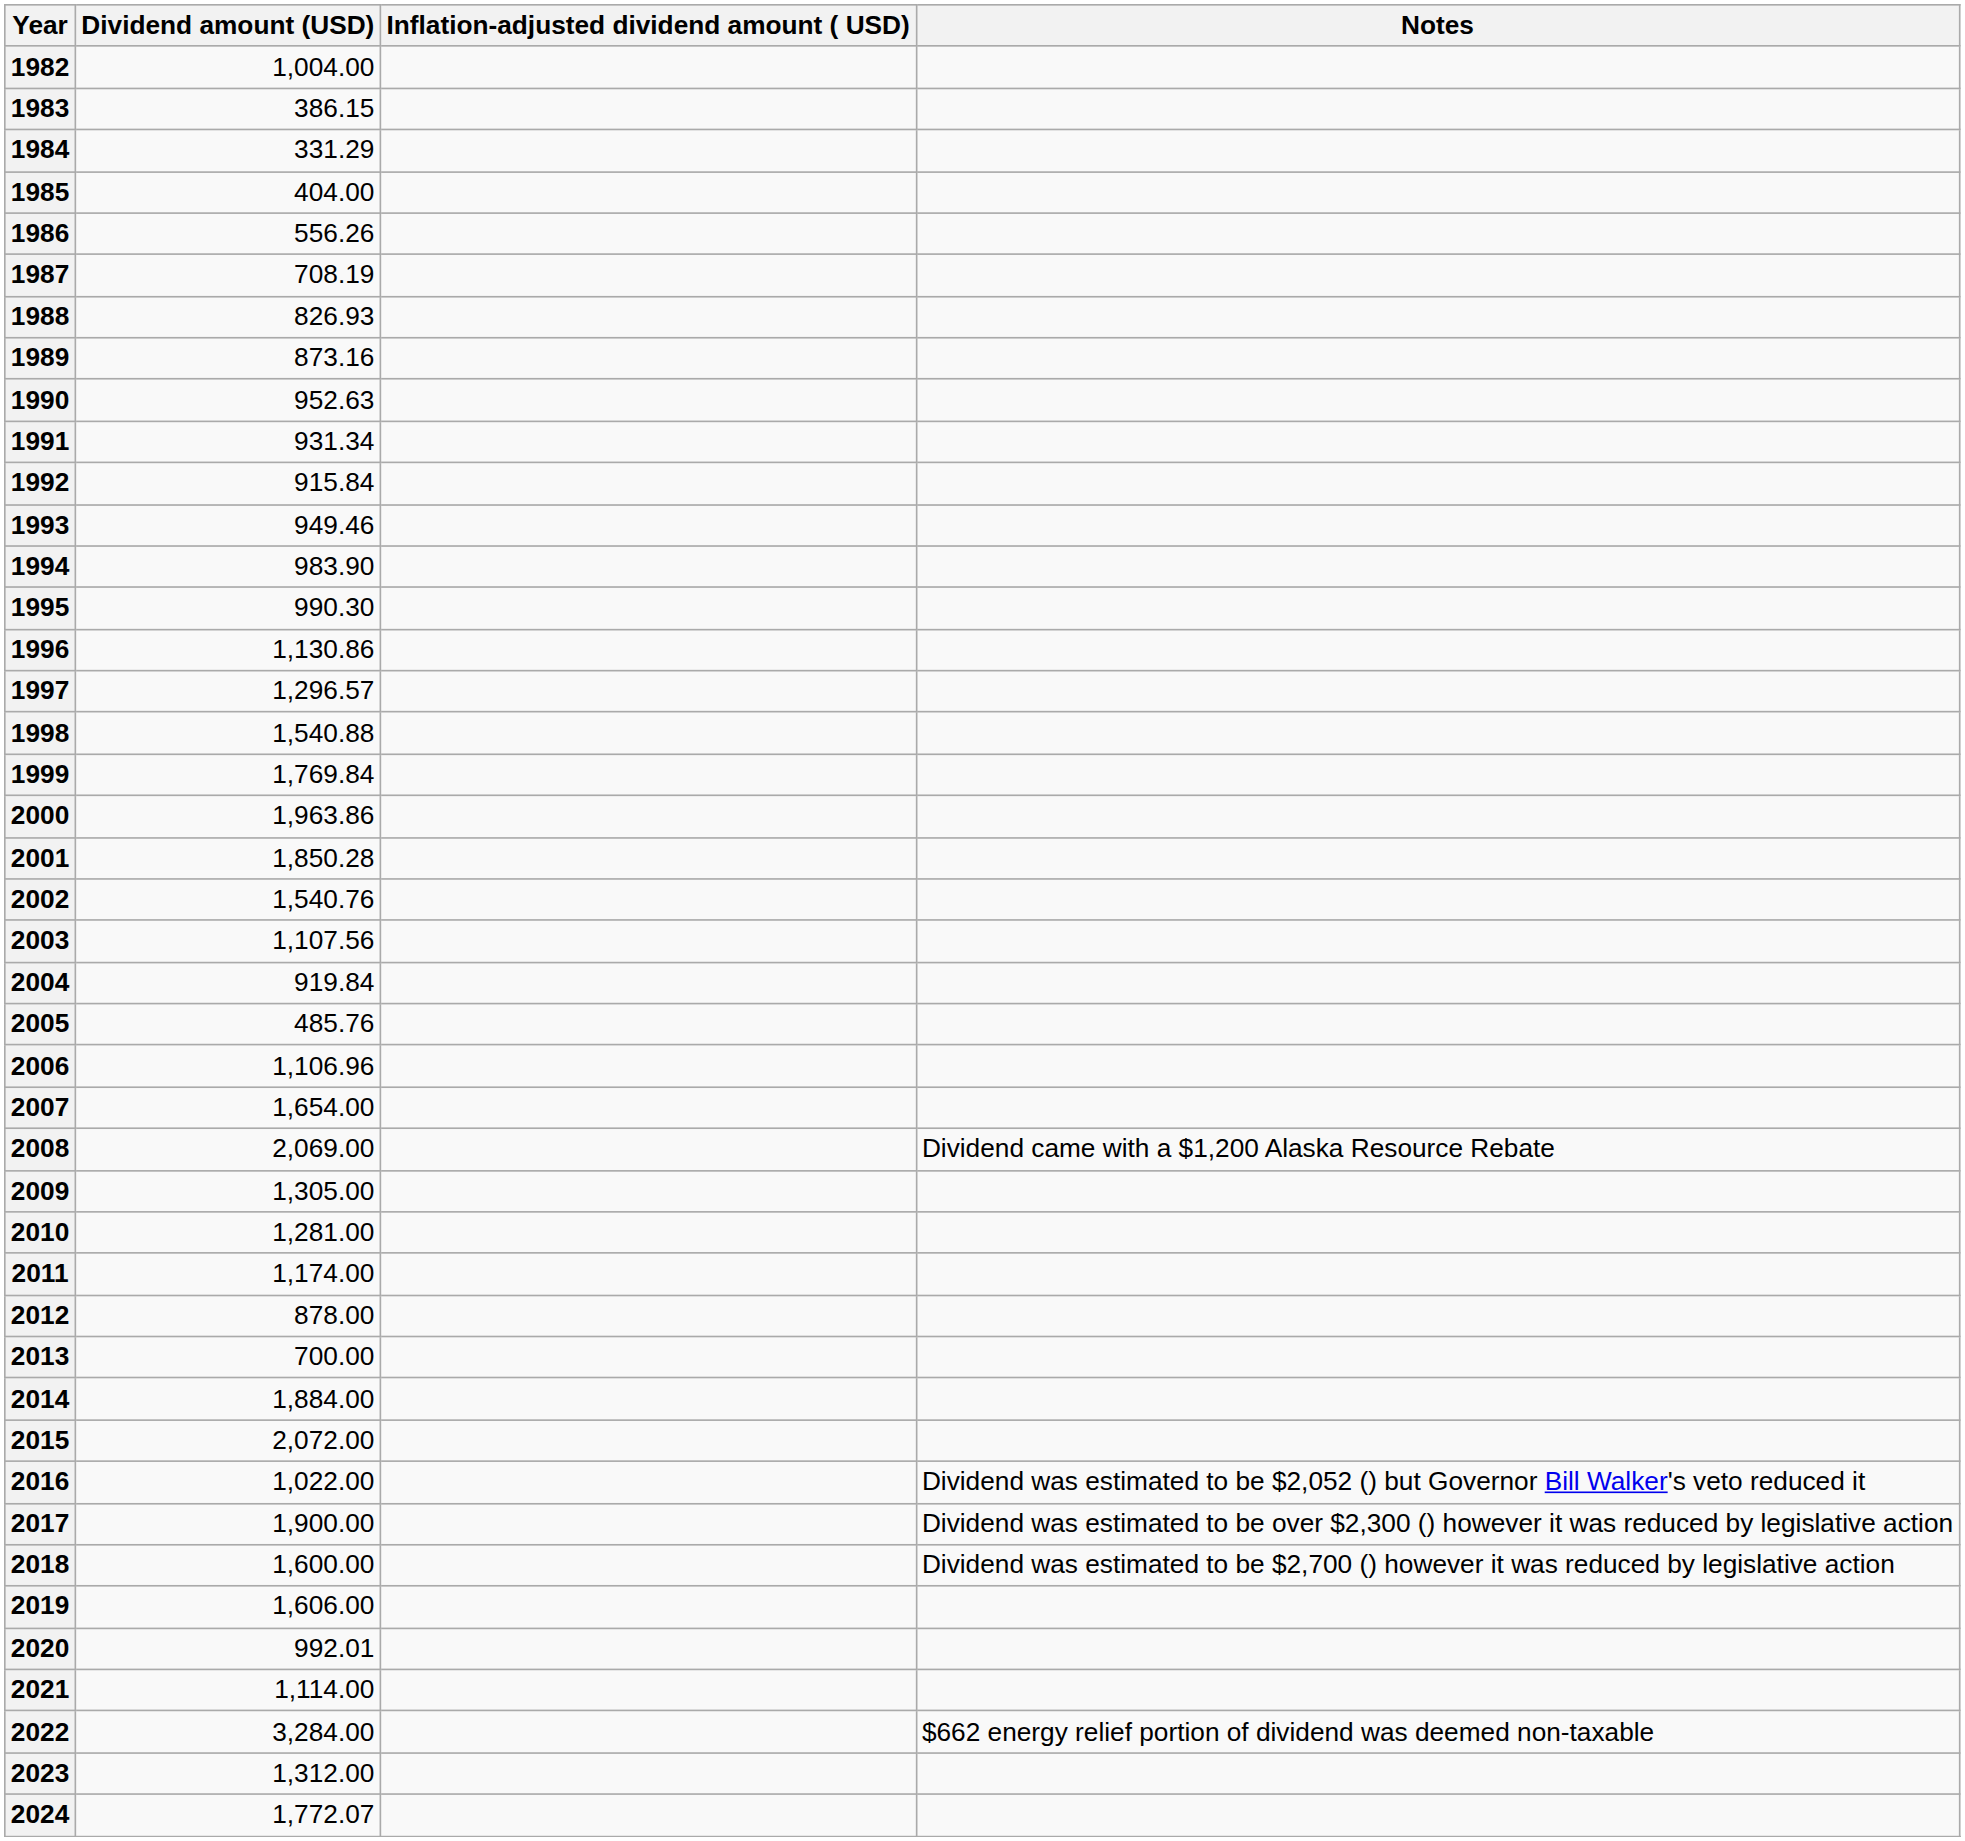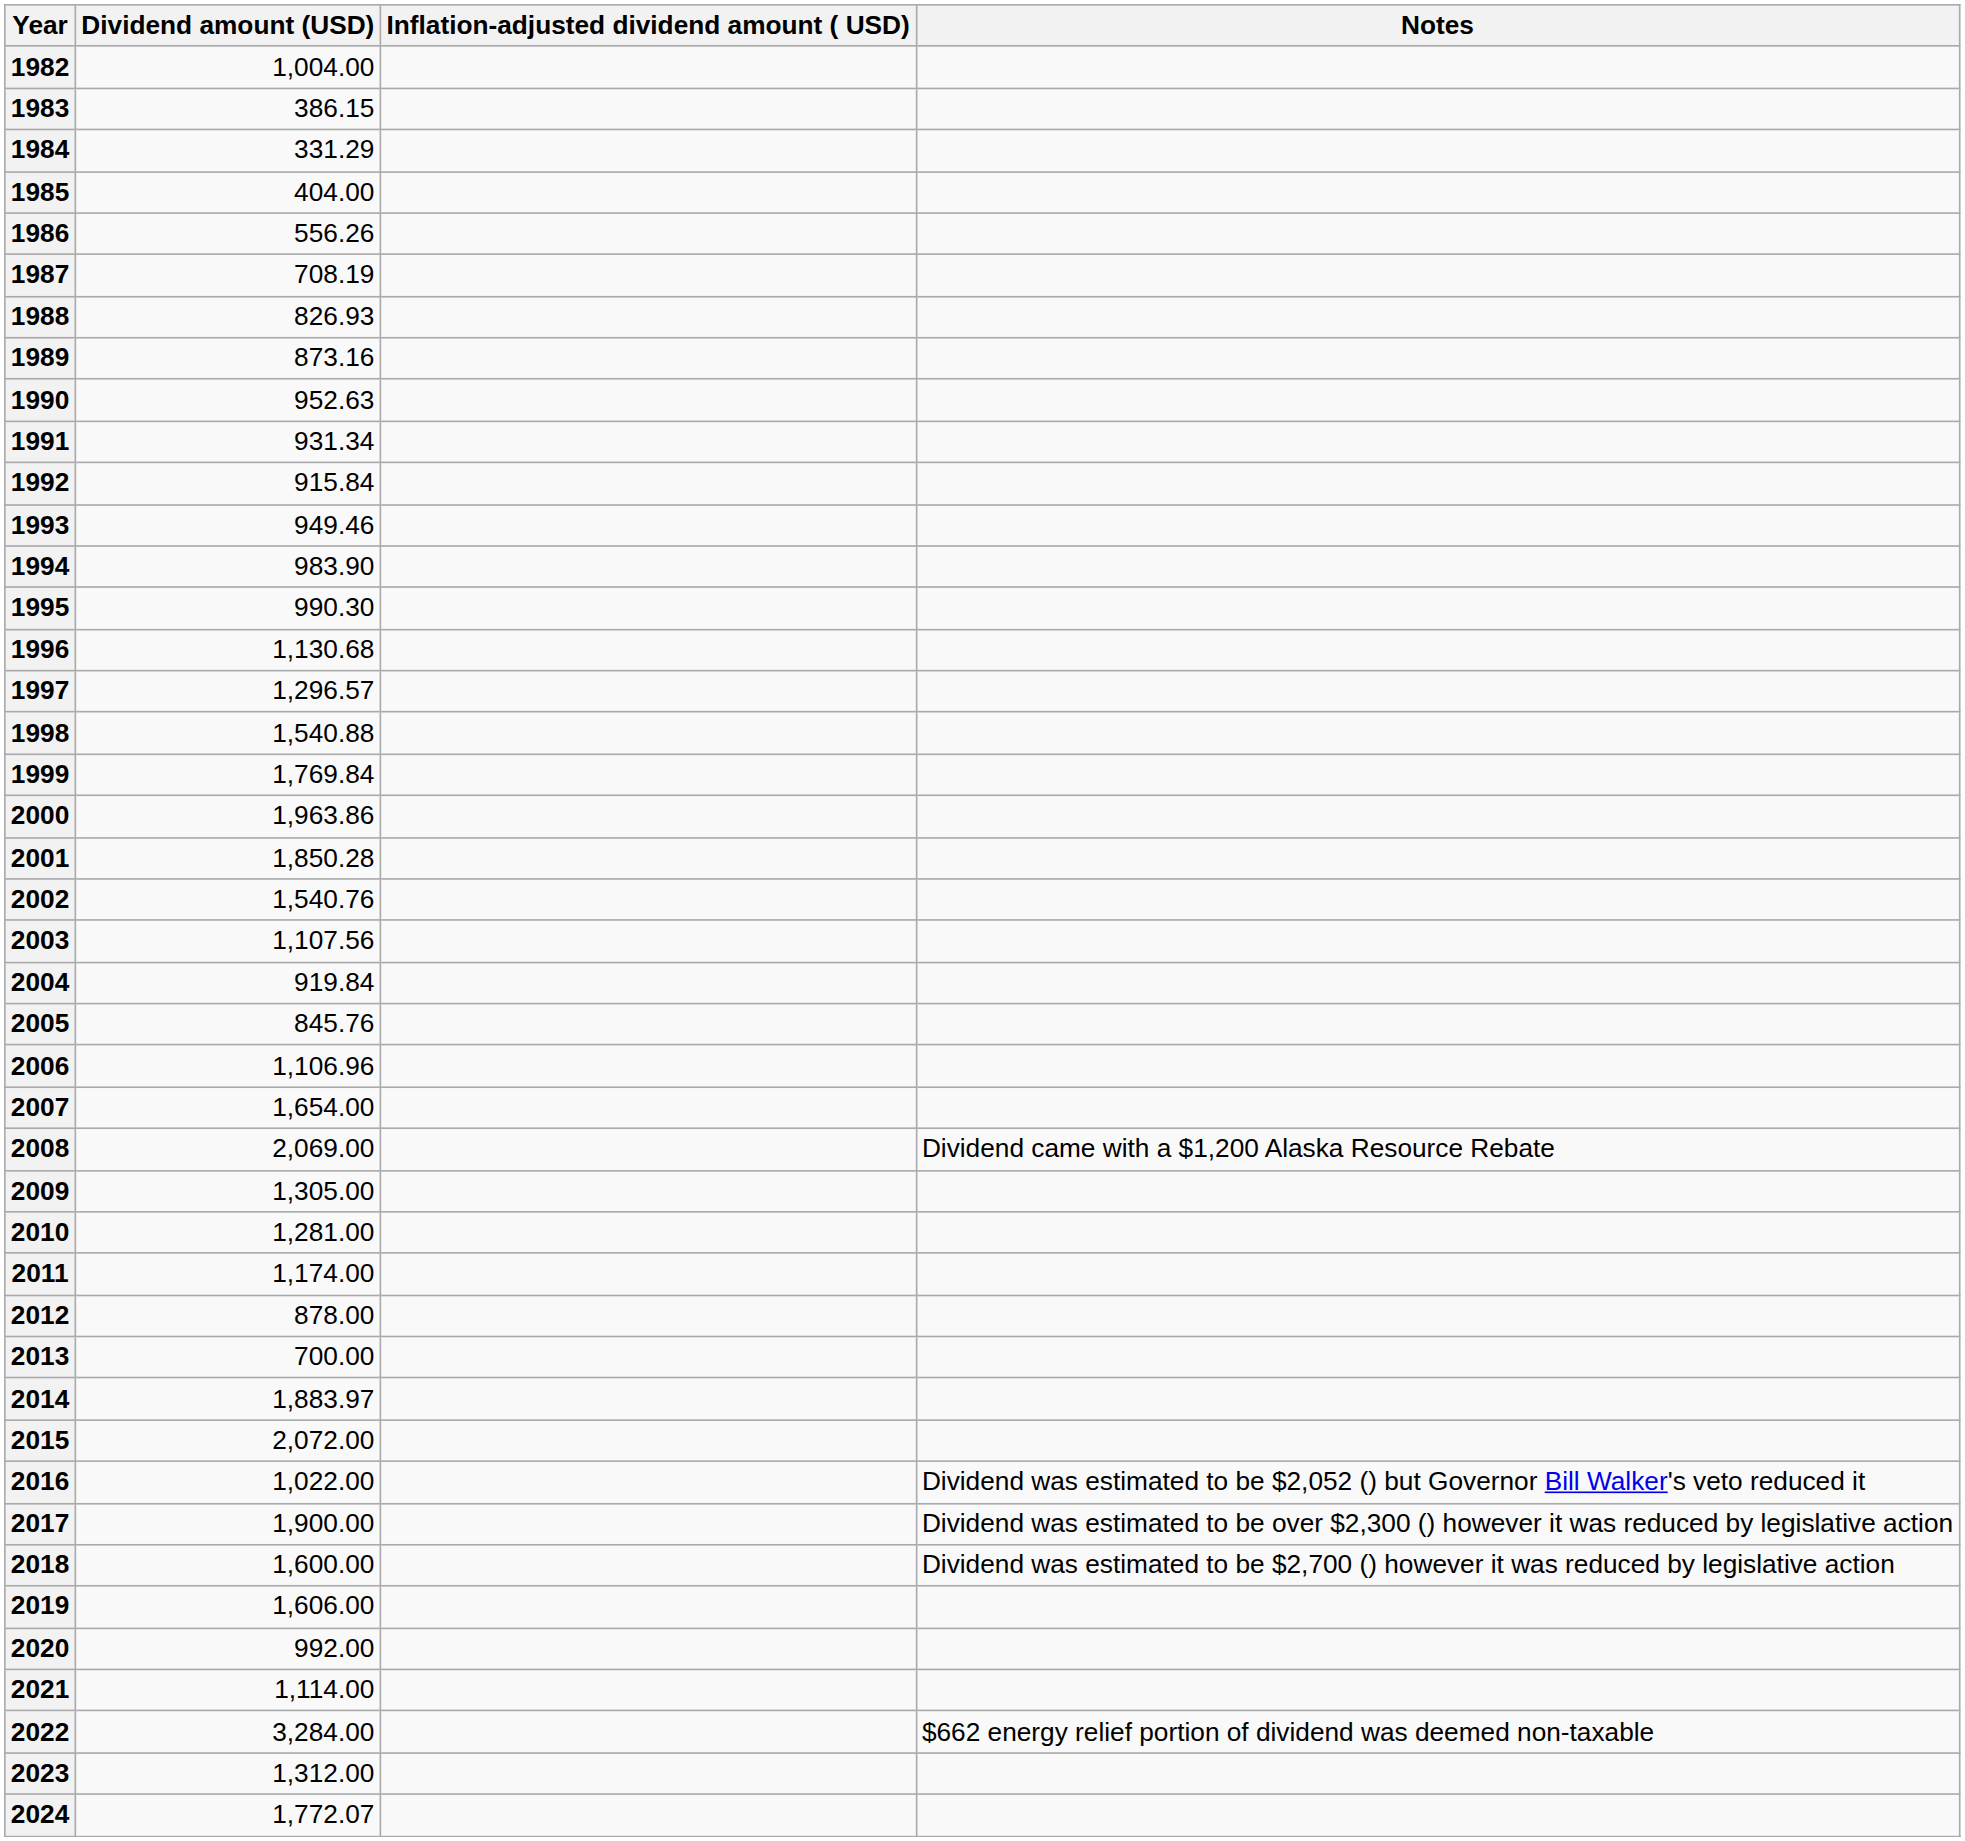 <table class="wikitable sortable plainrowheaders" style="text-align: right;">
 <tr>
 <th scope="col">Year</th>
 <th scope="col" data-sort-type="number">Dividend amount (USD)</th>
 <th scope="col">Inflation-adjusted dividend amount ( USD)</th>
 <th scope="col">Notes</th>
 </tr>
 <tr>
 <th scope="row">1982</th>
 <td>1,004.00</td>
 <td></td>
 <td style="text-align: left;"></td>
 </tr>
 <tr>
 <th scope="row">1983</th>
 <td>386.15</td>
 <td></td>
 <td style="text-align: left;"></td>
 </tr>
 <tr>
 <th scope="row">1984</th>
 <td>331.29</td>
 <td></td>
 <td style="text-align: left;"></td>
 </tr>
 <tr>
 <th scope="row">1985</th>
 <td>404.00</td>
 <td></td>
 <td style="text-align: left;"></td>
 </tr>
 <tr>
 <th scope="row">1986</th>
 <td>556.26</td>
 <td></td>
 <td style="text-align: left;"></td>
 </tr>
 <tr>
 <th scope="row">1987</th>
 <td>708.19</td>
 <td></td>
 <td style="text-align: left;"></td>
 </tr>
 <tr>
 <th scope="row">1988</th>
 <td>826.93</td>
 <td></td>
 <td style="text-align: left;"></td>
 </tr>
 <tr>
 <th scope="row">1989</th>
 <td>873.16</td>
 <td></td>
 <td style="text-align: left;"></td>
 </tr>
 <tr>
 <th scope="row">1990</th>
 <td>952.63</td>
 <td></td>
 <td style="text-align: left;"></td>
 </tr>
 <tr>
 <th scope="row">1991</th>
 <td>931.34</td>
 <td></td>
 <td style="text-align: left;"></td>
 </tr>
 <tr>
 <th scope="row">1992</th>
 <td>915.84</td>
 <td></td>
 <td style="text-align: left;"></td>
 </tr>
 <tr>
 <th scope="row">1993</th>
 <td>949.46</td>
 <td></td>
 <td style="text-align: left;"></td>
 </tr>
 <tr>
 <th scope="row">1994</th>
 <td>983.90</td>
 <td></td>
 <td style="text-align: left;"></td>
 </tr>
 <tr>
 <th scope="row">1995</th>
 <td>990.30</td>
 <td></td>
 <td style="text-align: left;"></td>
 </tr>
 <tr>
 <th scope="row">1996</th>
-<td>1,130.86</td>
+<td>1,130.68</td>
 <td></td>
 <td style="text-align: left;"></td>
 </tr>
 <tr>
 <th scope="row">1997</th>
 <td>1,296.57</td>
 <td></td>
 <td style="text-align: left;"></td>
 </tr>
 <tr>
 <th scope="row">1998</th>
 <td>1,540.88</td>
 <td></td>
 <td style="text-align: left;"></td>
 </tr>
 <tr>
 <th scope="row">1999</th>
 <td>1,769.84</td>
 <td></td>
 <td style="text-align: left;"></td>
 </tr>
 <tr>
 <th scope="row">2000</th>
 <td>1,963.86</td>
 <td></td>
 <td style="text-align: left;"></td>
 </tr>
 <tr>
 <th scope="row">2001</th>
 <td>1,850.28</td>
 <td></td>
 <td style="text-align: left;"></td>
 </tr>
 <tr>
 <th scope="row">2002</th>
 <td>1,540.76</td>
 <td></td>
 <td style="text-align: left;"></td>
 </tr>
 <tr>
 <th scope="row">2003</th>
 <td>1,107.56</td>
 <td></td>
 <td style="text-align: left;"></td>
 </tr>
 <tr>
 <th scope="row">2004</th>
 <td>919.84</td>
 <td></td>
 <td style="text-align: left;"></td>
 </tr>
 <tr>
 <th scope="row">2005</th>
-<td>485.76</td>
+<td>845.76</td>
 <td></td>
 <td style="text-align: left;"></td>
 </tr>
 <tr>
 <th scope="row">2006</th>
 <td>1,106.96</td>
 <td></td>
 <td style="text-align: left;"></td>
 </tr>
 <tr>
 <th scope="row">2007</th>
 <td>1,654.00</td>
 <td></td>
 <td style="text-align: left;"></td>
 </tr>
 <tr>
 <th scope="row">2008</th>
 <td>2,069.00</td>
 <td></td>
 <td style="text-align: left;">Dividend came with a $1,200 Alaska Resource Rebate</td>
 </tr>
 <tr>
 <th scope="row">2009</th>
 <td>1,305.00</td>
 <td></td>
 <td style="text-align: left;"></td>
 </tr>
 <tr>
 <th scope="row">2010</th>
 <td>1,281.00</td>
 <td></td>
 <td style="text-align: left;"></td>
 </tr>
 <tr>
 <th scope="row">2011</th>
 <td>1,174.00</td>
 <td></td>
 <td style="text-align: left;"></td>
 </tr>
 <tr>
 <th scope="row">2012</th>
 <td>878.00</td>
 <td></td>
 <td style="text-align: left;"></td>
 </tr>
 <tr>
 <th scope="row">2013</th>
 <td>700.00</td>
 <td></td>
 <td style="text-align: left;"></td>
 </tr>
 <tr>
 <th scope="row">2014</th>
-<td>1,884.00</td>
+<td>1,883.97</td>
 <td></td>
 <td style="text-align: left;"></td>
 </tr>
 <tr>
 <th scope="row">2015</th>
 <td>2,072.00</td>
 <td></td>
 <td style="text-align: left;"></td>
 </tr>
 <tr>
 <th scope="row">2016</th>
 <td>1,022.00</td>
 <td></td>
 <td style="text-align: left;">Dividend was estimated to be $2,052 () but Governor <a href='#'>Bill Walker</a>'s veto reduced it</td>
 </tr>
 <tr>
 <th scope="row">2017</th>
 <td>1,900.00</td>
 <td></td>
 <td style="text-align: left;">Dividend was estimated to be over $2,300 () however it was reduced by legislative action</td>
 </tr>
 <tr>
 <th scope="row">2018</th>
 <td>1,600.00</td>
 <td></td>
 <td style="text-align: left;">Dividend was estimated to be $2,700 () however it was reduced by legislative action</td>
 </tr>
 <tr>
 <th scope="row">2019</th>
 <td>1,606.00</td>
 <td></td>
 <td style="text-align: left;"></td>
 </tr>
 <tr>
 <th scope="row">2020</th>
-<td>992.01</td>
+<td>992.00</td>
 <td></td>
 <td style="text-align: left;"></td>
 </tr>
 <tr>
 <th scope="row">2021</th>
 <td>1,114.00</td>
 <td></td>
 <td style="text-align: left;"></td>
 </tr>
 <tr>
 <th scope="row">2022</th>
 <td>3,284.00</td>
 <td></td>
 <td style="text-align: left;"> $662 energy relief portion of dividend was deemed non-taxable</td>
 </tr>
 <tr>
 <th scope="row">2023</th>
 <td>1,312.00</td>
 <td></td>
 <td style="text-align: left;"></td>
 </tr>
 <tr>
 <th scope="row">2024</th>
 <td>1,772.07</td>
 <td></td>
 <td style="text-align: left;"></td>
 </tr>
 <tr>
 </tr>
 <tr>
 </tr>
 </table>
